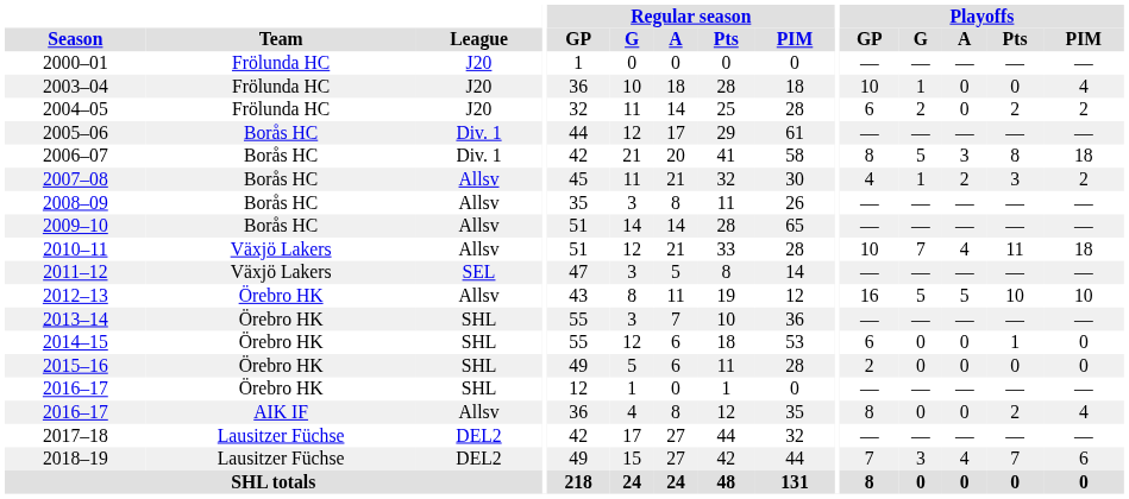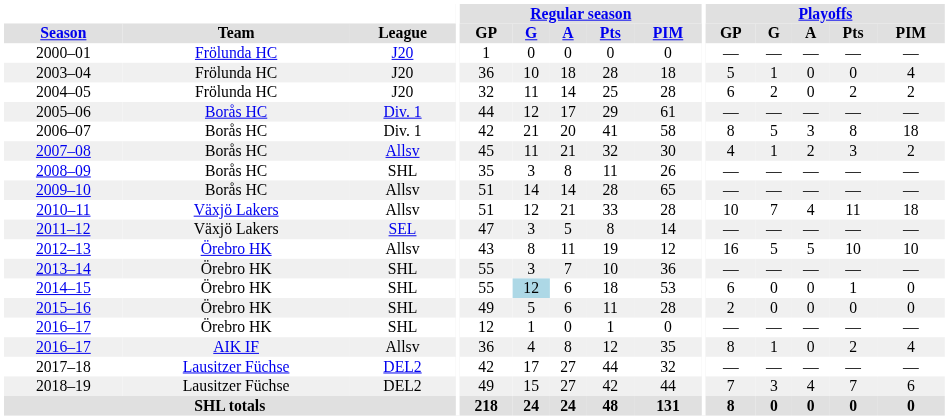 <table border="0" cellpadding="1" cellspacing="0" style="text-align:center; width:60em">
 <tr bgcolor="#e0e0e0">
 <th colspan="3" bgcolor="#ffffff"></th>
 <th rowspan="99" bgcolor="#ffffff"></th>
 <th colspan="5"><a href='#'>Regular season</a></th>
 <th rowspan="99" bgcolor="#ffffff"></th>
 <th colspan="5"><a href='#'>Playoffs</a></th>
 </tr>
 <tr bgcolor="#e0e0e0">
 <th><a href='#'>Season</a></th>
 <th>Team</th>
 <th>League</th>
 <th>GP</th>
 <th><a href='#'>G</a></th>
 <th><a href='#'>A</a></th>
 <th><a href='#'>Pts</a></th>
 <th><a href='#'>PIM</a></th>
 <th>GP</th>
 <th>G</th>
 <th>A</th>
 <th>Pts</th>
 <th>PIM</th>
 </tr>
 <tr>
 <td>2000–01</td>
 <td><a href='#'>Frölunda HC</a></td>
 <td><a href='#'>J20</a></td>
 <td>1</td>
 <td>0</td>
 <td>0</td>
 <td>0</td>
 <td>0</td>
 <td>—</td>
 <td>—</td>
 <td>—</td>
 <td>—</td>
 <td>—</td>
 </tr>
 <tr bgcolor="#f0f0f0">
 <td>2003–04</td>
 <td>Frölunda HC</td>
 <td>J20</td>
 <td>36</td>
 <td>10</td>
 <td>18</td>
 <td>28</td>
 <td>18</td>
-<td>10</td>
+<td>5</td>
 <td>1</td>
 <td>0</td>
 <td>0</td>
 <td>4</td>
 </tr>
 <tr>
 <td>2004–05</td>
 <td>Frölunda HC</td>
 <td>J20</td>
 <td>32</td>
 <td>11</td>
 <td>14</td>
 <td>25</td>
 <td>28</td>
 <td>6</td>
 <td>2</td>
 <td>0</td>
 <td>2</td>
 <td>2</td>
 </tr>
 <tr bgcolor="#f0f0f0">
 <td>2005–06</td>
 <td><a href='#'>Borås HC</a></td>
 <td><a href='#'>Div. 1</a></td>
 <td>44</td>
 <td>12</td>
 <td>17</td>
 <td>29</td>
 <td>61</td>
 <td>—</td>
 <td>—</td>
 <td>—</td>
 <td>—</td>
 <td>—</td>
 </tr>
 <tr>
 <td>2006–07</td>
 <td>Borås HC</td>
 <td>Div. 1</td>
 <td>42</td>
 <td>21</td>
 <td>20</td>
 <td>41</td>
 <td>58</td>
 <td>8</td>
 <td>5</td>
 <td>3</td>
 <td>8</td>
 <td>18</td>
 </tr>
 <tr bgcolor="#f0f0f0">
 <td><a href='#'>2007–08</a></td>
 <td>Borås HC</td>
 <td><a href='#'>Allsv</a></td>
 <td>45</td>
 <td>11</td>
 <td>21</td>
 <td>32</td>
 <td>30</td>
 <td>4</td>
 <td>1</td>
 <td>2</td>
 <td>3</td>
 <td>2</td>
 </tr>
 <tr>
 <td><a href='#'>2008–09</a></td>
 <td>Borås HC</td>
-<td>Allsv</td>
+<td>SHL</td>
 <td>35</td>
 <td>3</td>
 <td>8</td>
 <td>11</td>
 <td>26</td>
 <td>—</td>
 <td>—</td>
 <td>—</td>
 <td>—</td>
 <td>—</td>
 </tr>
 <tr bgcolor="#f0f0f0">
 <td><a href='#'>2009–10</a></td>
 <td>Borås HC</td>
 <td>Allsv</td>
 <td>51</td>
 <td>14</td>
 <td>14</td>
 <td>28</td>
 <td>65</td>
 <td>—</td>
 <td>—</td>
 <td>—</td>
 <td>—</td>
 <td>—</td>
 </tr>
 <tr>
 <td><a href='#'>2010–11</a></td>
 <td><a href='#'>Växjö Lakers</a></td>
 <td>Allsv</td>
 <td>51</td>
 <td>12</td>
 <td>21</td>
 <td>33</td>
 <td>28</td>
 <td>10</td>
 <td>7</td>
 <td>4</td>
 <td>11</td>
 <td>18</td>
 </tr>
 <tr bgcolor="#f0f0f0">
 <td><a href='#'>2011–12</a></td>
 <td>Växjö Lakers</td>
 <td><a href='#'>SEL</a></td>
 <td>47</td>
 <td>3</td>
 <td>5</td>
 <td>8</td>
 <td>14</td>
 <td>—</td>
 <td>—</td>
 <td>—</td>
 <td>—</td>
 <td>—</td>
 </tr>
 <tr>
 <td><a href='#'>2012–13</a></td>
 <td><a href='#'>Örebro HK</a></td>
 <td>Allsv</td>
 <td>43</td>
 <td>8</td>
 <td>11</td>
 <td>19</td>
 <td>12</td>
 <td>16</td>
 <td>5</td>
 <td>5</td>
 <td>10</td>
 <td>10</td>
 </tr>
 <tr bgcolor="#f0f0f0">
 <td><a href='#'>2013–14</a></td>
 <td>Örebro HK</td>
 <td>SHL</td>
 <td>55</td>
 <td>3</td>
 <td>7</td>
 <td>10</td>
 <td>36</td>
 <td>—</td>
 <td>—</td>
 <td>—</td>
 <td>—</td>
 <td>—</td>
 </tr>
 <tr>
 <td><a href='#'>2014–15</a></td>
 <td>Örebro HK</td>
 <td>SHL</td>
 <td>55</td>
-<td>12</td>
+<td style="background: lightblue;">12</td>
 <td>6</td>
 <td>18</td>
 <td>53</td>
 <td>6</td>
 <td>0</td>
 <td>0</td>
 <td>1</td>
 <td>0</td>
 </tr>
 <tr bgcolor="#f0f0f0">
 <td><a href='#'>2015–16</a></td>
 <td>Örebro HK</td>
 <td>SHL</td>
 <td>49</td>
 <td>5</td>
 <td>6</td>
 <td>11</td>
 <td>28</td>
 <td>2</td>
 <td>0</td>
 <td>0</td>
 <td>0</td>
 <td>0</td>
 </tr>
 <tr>
 <td><a href='#'>2016–17</a></td>
 <td>Örebro HK</td>
 <td>SHL</td>
 <td>12</td>
 <td>1</td>
 <td>0</td>
 <td>1</td>
 <td>0</td>
 <td>—</td>
 <td>—</td>
 <td>—</td>
 <td>—</td>
 <td>—</td>
 </tr>
 <tr bgcolor="#f0f0f0">
 <td><a href='#'>2016–17</a></td>
 <td><a href='#'>AIK IF</a></td>
 <td>Allsv</td>
 <td>36</td>
 <td>4</td>
 <td>8</td>
 <td>12</td>
 <td>35</td>
 <td>8</td>
-<td>0</td>
+<td>1</td>
 <td>0</td>
 <td>2</td>
 <td>4</td>
 </tr>
 <tr>
 <td>2017–18</td>
 <td><a href='#'>Lausitzer Füchse</a></td>
 <td><a href='#'>DEL2</a></td>
 <td>42</td>
 <td>17</td>
 <td>27</td>
 <td>44</td>
 <td>32</td>
 <td>—</td>
 <td>—</td>
 <td>—</td>
 <td>—</td>
 <td>—</td>
 </tr>
 <tr bgcolor="#f0f0f0">
 <td>2018–19</td>
 <td>Lausitzer Füchse</td>
 <td>DEL2</td>
 <td>49</td>
 <td>15</td>
 <td>27</td>
 <td>42</td>
 <td>44</td>
 <td>7</td>
 <td>3</td>
 <td>4</td>
 <td>7</td>
 <td>6</td>
 </tr>
 <tr bgcolor="#e0e0e0">
 <th colspan="3">SHL totals</th>
 <th>218</th>
 <th>24</th>
 <th>24</th>
 <th>48</th>
 <th>131</th>
 <th>8</th>
 <th>0</th>
 <th>0</th>
 <th>0</th>
 <th>0</th>
 </tr>
 </table>
